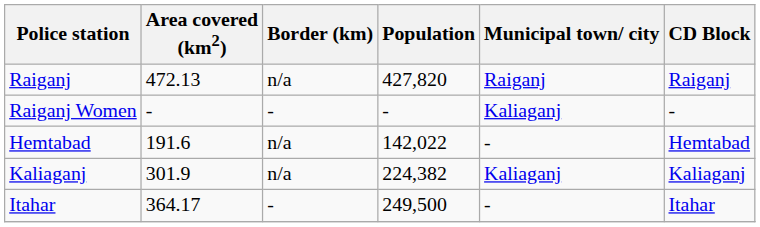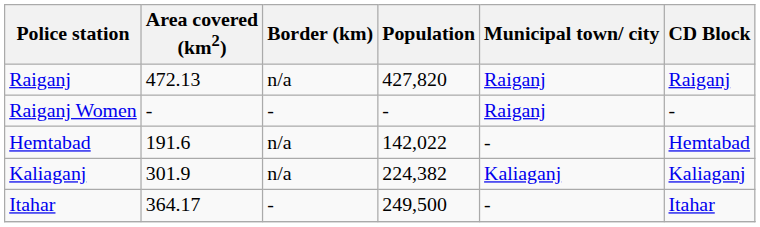 <table class="wikitable sortable">
 <tr>
 <th>Police station</th>
 <th>Area covered<br>(km<sup>2</sup>)</th>
 <th>Border (km)</th>
 <th>Population</th>
 <th>Municipal town/ city</th>
 <th>CD Block</th>
 </tr>
 <tr>
 <td><a href='#'>Raiganj</a></td>
 <td>472.13</td>
 <td>n/a</td>
 <td>427,820</td>
 <td><a href='#'>Raiganj</a></td>
 <td><a href='#'>Raiganj</a></td>
 </tr>
 <tr>
 <td><a href='#'>Raiganj Women</a></td>
 <td>-</td>
 <td>-</td>
 <td>-</td>
-<td><a href='#'>Kaliaganj</a></td>
+<td><a href='#'>Raiganj</a></td>
 <td>-</td>
 </tr>
 <tr>
 <td><a href='#'>Hemtabad</a></td>
 <td>191.6</td>
 <td>n/a</td>
 <td>142,022</td>
 <td>-</td>
 <td><a href='#'>Hemtabad</a></td>
 </tr>
 <tr>
 <td><a href='#'>Kaliaganj</a></td>
 <td>301.9</td>
 <td>n/a</td>
 <td>224,382</td>
 <td><a href='#'>Kaliaganj</a></td>
 <td><a href='#'>Kaliaganj</a></td>
 </tr>
 <tr>
 <td><a href='#'>Itahar</a></td>
 <td>364.17</td>
 <td>-</td>
 <td>249,500</td>
 <td>-</td>
 <td><a href='#'>Itahar</a></td>
 </tr>
 <tr>
 </tr>
 </table>
